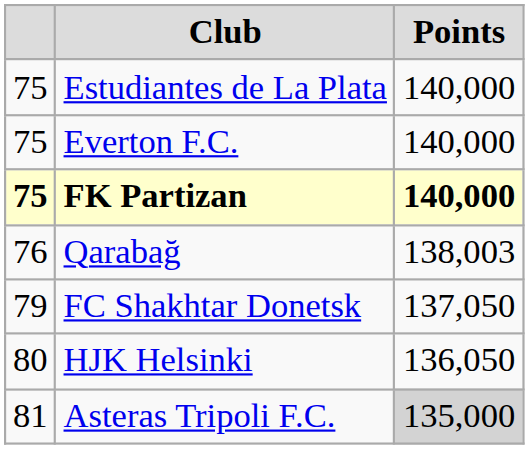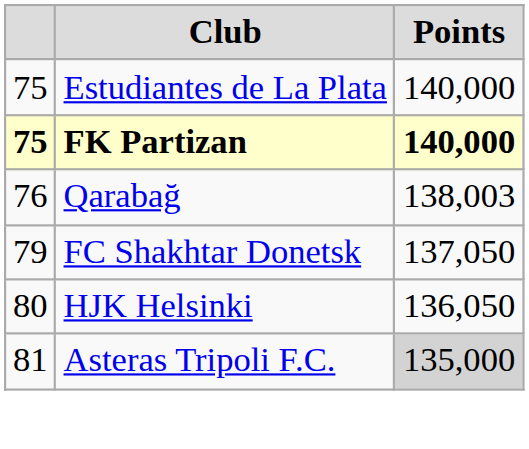 <table class="wikitable" style="text-align: center;">
 <tr>
 <th style="background:#DCDCDC"></th>
 <th style="background:#DCDCDC">Club</th>
 <th style="background:#DCDCDC">Points</th>
 </tr>
 <tr>
 <td align=left>75</td>
 <td align=left> <a href='#'>Estudiantes de La Plata</a></td>
-<td align=center>140,000</td>
-</tr>
-<tr>
-<td align=left>75</td>
-<td align=left> <a href='#'>Everton F.C.</a></td>
 <td align=center>140,000</td>
 </tr>
 <tr style="background:#ffc;">
 <td align=left><strong>75</strong></td>
 <td align=left> <strong>FK Partizan</strong></td>
 <td align=center><strong>140,000</strong></td>
 </tr>
 <tr>
 <td align=left>76</td>
 <td align=left> <a href='#'>Qarabağ</a></td>
 <td align=center>138,003</td>
 </tr>
 <tr>
 <td align=left>79</td>
 <td align=left> <a href='#'>FC Shakhtar Donetsk</a></td>
 <td align=center>137,050</td>
 </tr>
 <tr>
 <td align=left>80</td>
 <td align=left> <a href='#'>HJK Helsinki</a></td>
 <td align=center>136,050</td>
 </tr>
 <tr>
 <td align=left>81</td>
 <td align=left> <a href='#'>Asteras Tripoli F.C.</a></td>
 <td align=center style="background: lightgrey;">135,000</td>
 </tr>
 </table>
